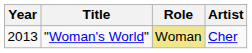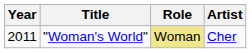 <table class="wikitable">
 <tr>
 <th>Year</th>
 <th>Title</th>
 <th>Role</th>
 <th>Artist</th>
 </tr>
 <tr>
-<td>2013</td>
+<td>2011</td>
 <td>"<a href='#'>Woman's World</a>"</td>
 <td style="background: khaki;">Woman</td>
 <td><a href='#'>Cher</a></td>
 </tr>
 </table>
